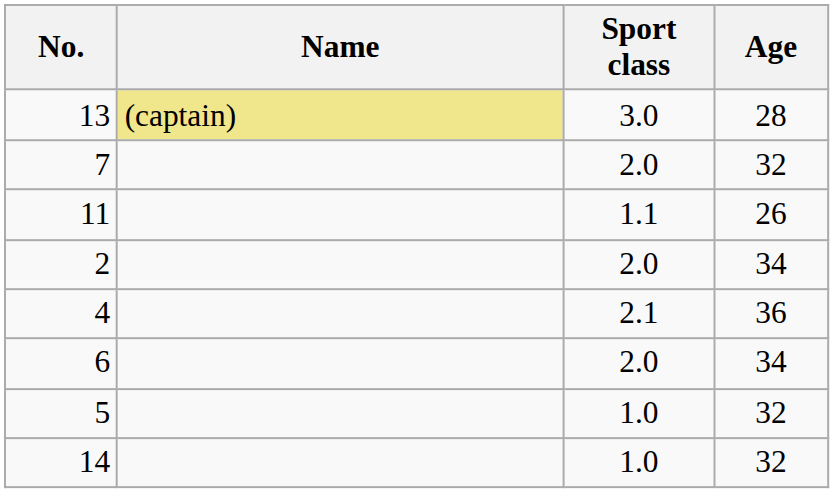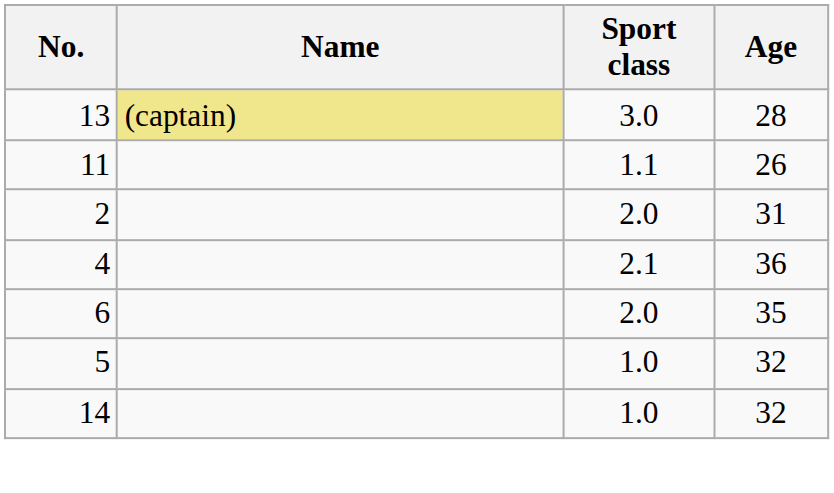 <table class="wikitable sortable">
 <tr>
 <th width="50">No.</th>
 <th width="220">Name</th>
 <th width="70">Sport class</th>
 <th width="50">Age</th>
 </tr>
 <tr>
 <td align="right">13</td>
 <td style="background: khaki;"> (captain)</td>
 <td align="center">3.0</td>
 <td align="center">28</td>
 </tr>
 <tr>
-<td align="right">7</td>
-<td></td>
-<td align="center">2.0</td>
-<td align="center">32</td>
-</tr>
-<tr>
 <td align="right">11</td>
 <td></td>
 <td align="center">1.1</td>
 <td align="center">26</td>
 </tr>
 <tr>
 <td align="right">2</td>
 <td></td>
 <td align="center">2.0</td>
-<td align="center">34</td>
+<td align="center">31</td>
 </tr>
 <tr>
 <td align="right">4</td>
 <td></td>
 <td align="center">2.1</td>
 <td align="center">36</td>
 </tr>
 <tr>
 <td align="right">6</td>
 <td></td>
 <td align="center">2.0</td>
-<td align="center">34</td>
+<td align="center">35</td>
 </tr>
 <tr>
 <td align="right">5</td>
 <td></td>
 <td align="center">1.0</td>
 <td align="center">32</td>
 </tr>
 <tr>
 <td align="right">14</td>
 <td></td>
 <td align="center">1.0</td>
 <td align="center">32</td>
 </tr>
 </table>
